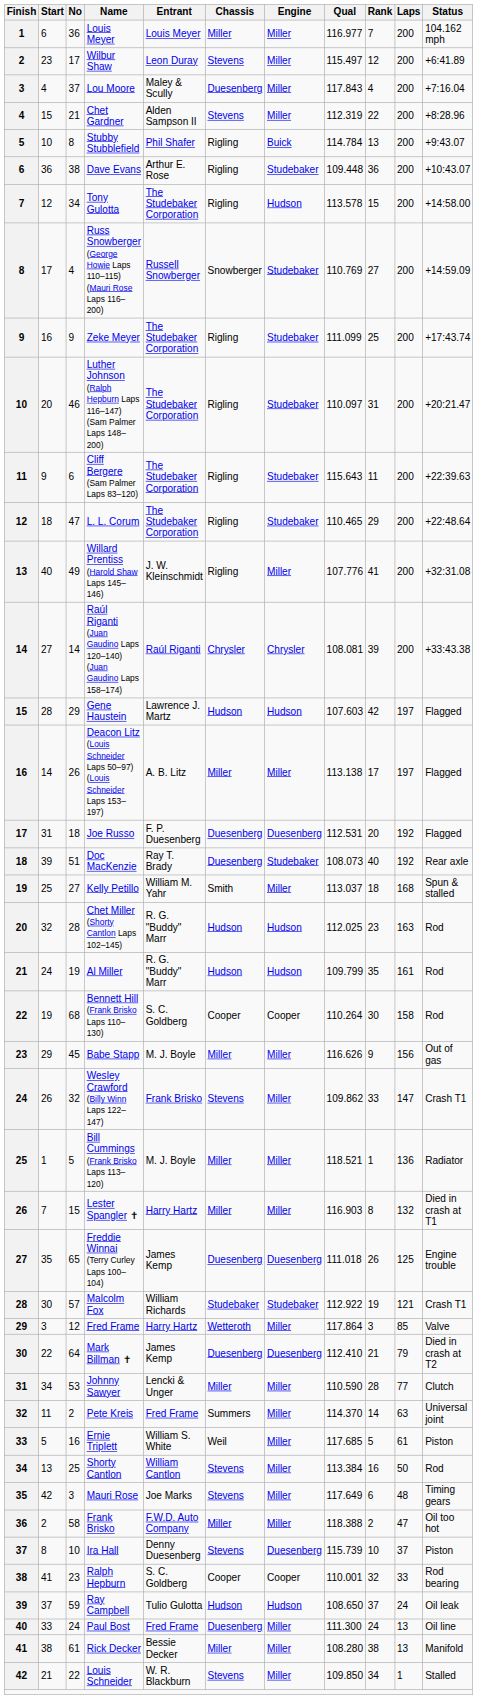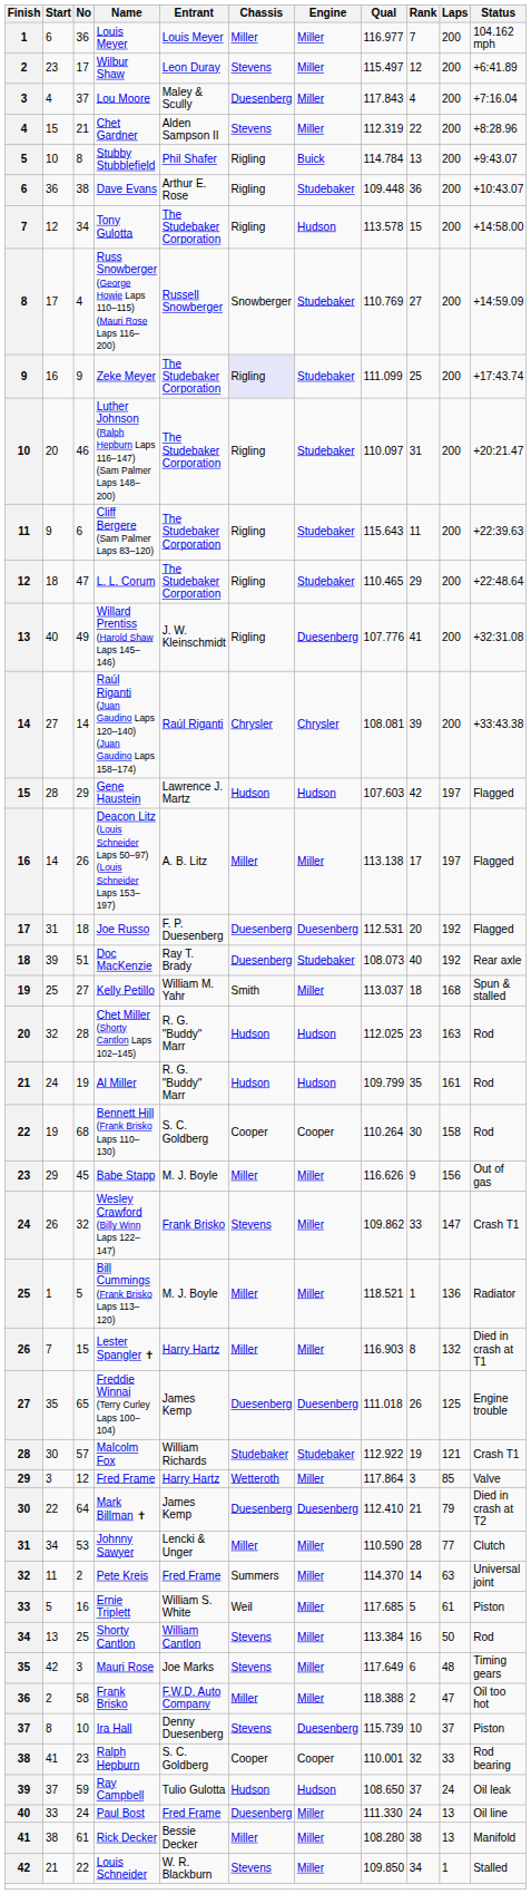 <table class="wikitable" style="text-align:left;">
 <tr>
 <th>Finish</th>
 <th>Start</th>
 <th>No</th>
 <th>Name</th>
 <th>Entrant</th>
 <th>Chassis</th>
 <th>Engine</th>
 <th>Qual</th>
 <th>Rank</th>
 <th>Laps</th>
 <th>Status</th>
 </tr>
 <tr>
 <th>1</th>
 <td>6</td>
 <td>36</td>
 <td> <a href='#'>Louis Meyer</a> <strong></strong></td>
 <td><a href='#'>Louis Meyer</a></td>
 <td><a href='#'>Miller</a></td>
 <td><a href='#'>Miller</a></td>
 <td>116.977</td>
 <td>7</td>
 <td>200</td>
 <td>104.162 mph</td>
 </tr>
 <tr>
 <th>2</th>
 <td>23</td>
 <td>17</td>
 <td> <a href='#'>Wilbur Shaw</a></td>
 <td><a href='#'>Leon Duray</a></td>
 <td><a href='#'>Stevens</a></td>
 <td><a href='#'>Miller</a></td>
 <td>115.497</td>
 <td>12</td>
 <td>200</td>
 <td>+6:41.89</td>
 </tr>
 <tr>
 <th>3</th>
 <td>4</td>
 <td>37</td>
 <td> <a href='#'>Lou Moore</a></td>
 <td>Maley & Scully</td>
 <td><a href='#'>Duesenberg</a></td>
 <td><a href='#'>Miller</a></td>
 <td>117.843</td>
 <td>4</td>
 <td>200</td>
 <td>+7:16.04</td>
 </tr>
 <tr>
 <th>4</th>
 <td>15</td>
 <td>21</td>
 <td> <a href='#'>Chet Gardner</a></td>
 <td>Alden Sampson II</td>
 <td><a href='#'>Stevens</a></td>
 <td><a href='#'>Miller</a></td>
 <td>112.319</td>
 <td>22</td>
 <td>200</td>
 <td>+8:28.96</td>
 </tr>
 <tr>
 <th>5</th>
 <td>10</td>
 <td>8</td>
 <td> <a href='#'>Stubby Stubblefield</a></td>
 <td><a href='#'>Phil Shafer</a></td>
 <td>Rigling</td>
 <td><a href='#'>Buick</a></td>
 <td>114.784</td>
 <td>13</td>
 <td>200</td>
 <td>+9:43.07</td>
 </tr>
 <tr>
 <th>6</th>
 <td>36</td>
 <td>38</td>
 <td> <a href='#'>Dave Evans</a></td>
 <td>Arthur E. Rose</td>
 <td>Rigling</td>
 <td><a href='#'>Studebaker</a></td>
 <td>109.448</td>
 <td>36</td>
 <td>200</td>
 <td>+10:43.07</td>
 </tr>
 <tr>
 <th>7</th>
 <td>12</td>
 <td>34</td>
 <td> <a href='#'>Tony Gulotta</a></td>
 <td><a href='#'>The Studebaker Corporation</a></td>
 <td>Rigling</td>
 <td><a href='#'>Hudson</a></td>
 <td>113.578</td>
 <td>15</td>
 <td>200</td>
 <td>+14:58.00</td>
 </tr>
 <tr>
 <th>8</th>
 <td>17</td>
 <td>4</td>
 <td> <a href='#'>Russ Snowberger</a><br><small>(<a href='#'>George Howie</a> Laps 110–115)</small><br><small>(<a href='#'>Mauri Rose</a> Laps 116–200)</small></td>
 <td><a href='#'>Russell Snowberger</a></td>
 <td>Snowberger</td>
 <td><a href='#'>Studebaker</a></td>
 <td>110.769</td>
 <td>27</td>
 <td>200</td>
 <td>+14:59.09</td>
 </tr>
 <tr>
 <th>9</th>
 <td>16</td>
 <td>9</td>
 <td> <a href='#'>Zeke Meyer</a></td>
 <td><a href='#'>The Studebaker Corporation</a></td>
-<td>Rigling</td>
+<td style="background: lavender;">Rigling</td>
 <td><a href='#'>Studebaker</a></td>
 <td>111.099</td>
 <td>25</td>
 <td>200</td>
 <td>+17:43.74</td>
 </tr>
 <tr>
 <th>10</th>
 <td>20</td>
 <td>46</td>
 <td> <a href='#'>Luther Johnson</a><br><small>(<a href='#'>Ralph Hepburn</a> Laps 116–147)</small><br><small>(Sam Palmer Laps 148–200)</small></td>
 <td><a href='#'>The Studebaker Corporation</a></td>
 <td>Rigling</td>
 <td><a href='#'>Studebaker</a></td>
 <td>110.097</td>
 <td>31</td>
 <td>200</td>
 <td>+20:21.47</td>
 </tr>
 <tr>
 <th>11</th>
 <td>9</td>
 <td>6</td>
 <td> <a href='#'>Cliff Bergere</a><br><small>(Sam Palmer Laps 83–120)</small></td>
 <td><a href='#'>The Studebaker Corporation</a></td>
 <td>Rigling</td>
 <td><a href='#'>Studebaker</a></td>
 <td>115.643</td>
 <td>11</td>
 <td>200</td>
 <td>+22:39.63</td>
 </tr>
 <tr>
 <th>12</th>
 <td>18</td>
 <td>47</td>
 <td> <a href='#'>L. L. Corum</a> <strong></strong></td>
 <td><a href='#'>The Studebaker Corporation</a></td>
 <td>Rigling</td>
 <td><a href='#'>Studebaker</a></td>
 <td>110.465</td>
 <td>29</td>
 <td>200</td>
 <td>+22:48.64</td>
 </tr>
 <tr>
 <th>13</th>
 <td>40</td>
 <td>49</td>
 <td> <a href='#'>Willard Prentiss</a> <strong></strong><br><small>(<a href='#'>Harold Shaw</a> Laps 145–146)</small></td>
 <td>J. W. Kleinschmidt</td>
 <td>Rigling</td>
-<td><a href='#'>Miller</a></td>
+<td><a href='#'>Duesenberg</a></td>
 <td>107.776</td>
 <td>41</td>
 <td>200</td>
 <td>+32:31.08</td>
 </tr>
 <tr>
 <th>14</th>
 <td>27</td>
 <td>14</td>
 <td> <a href='#'>Raúl Riganti</a><br><small>(<a href='#'>Juan Gaudino</a> Laps 120–140)</small><br><small>(<a href='#'>Juan Gaudino</a> Laps 158–174)</small></td>
 <td><a href='#'>Raúl Riganti</a></td>
 <td><a href='#'>Chrysler</a></td>
 <td><a href='#'>Chrysler</a></td>
 <td>108.081</td>
 <td>39</td>
 <td>200</td>
 <td>+33:43.38</td>
 </tr>
 <tr>
 <th>15</th>
 <td>28</td>
 <td>29</td>
 <td> <a href='#'>Gene Haustein</a></td>
 <td>Lawrence J. Martz</td>
 <td><a href='#'>Hudson</a></td>
 <td><a href='#'>Hudson</a></td>
 <td>107.603</td>
 <td>42</td>
 <td>197</td>
 <td>Flagged</td>
 </tr>
 <tr>
 <th>16</th>
 <td>14</td>
 <td>26</td>
 <td> <a href='#'>Deacon Litz</a><br><small>(<a href='#'>Louis Schneider</a> Laps 50–97)</small><br><small>(<a href='#'>Louis Schneider</a> Laps 153–197)</small></td>
 <td>A. B. Litz</td>
 <td><a href='#'>Miller</a></td>
 <td><a href='#'>Miller</a></td>
 <td>113.138</td>
 <td>17</td>
 <td>197</td>
 <td>Flagged</td>
 </tr>
 <tr>
 <th>17</th>
 <td>31</td>
 <td>18</td>
 <td> <a href='#'>Joe Russo</a></td>
 <td>F. P. Duesenberg</td>
 <td><a href='#'>Duesenberg</a></td>
 <td><a href='#'>Duesenberg</a></td>
 <td>112.531</td>
 <td>20</td>
 <td>192</td>
 <td>Flagged</td>
 </tr>
 <tr>
 <th>18</th>
 <td>39</td>
 <td>51</td>
 <td> <a href='#'>Doc MacKenzie</a></td>
 <td>Ray T. Brady</td>
 <td><a href='#'>Duesenberg</a></td>
 <td><a href='#'>Studebaker</a></td>
 <td>108.073</td>
 <td>40</td>
 <td>192</td>
 <td>Rear axle</td>
 </tr>
 <tr>
 <th>19</th>
 <td>25</td>
 <td>27</td>
 <td> <a href='#'>Kelly Petillo</a></td>
 <td>William M. Yahr</td>
 <td>Smith</td>
 <td><a href='#'>Miller</a></td>
 <td>113.037</td>
 <td>18</td>
 <td>168</td>
 <td>Spun & stalled</td>
 </tr>
 <tr>
 <th>20</th>
 <td>32</td>
 <td>28</td>
 <td> <a href='#'>Chet Miller</a><br><small>(<a href='#'>Shorty Cantlon</a> Laps 102–145)</small></td>
 <td>R. G. "Buddy" Marr</td>
 <td><a href='#'>Hudson</a></td>
 <td><a href='#'>Hudson</a></td>
 <td>112.025</td>
 <td>23</td>
 <td>163</td>
 <td>Rod</td>
 </tr>
 <tr>
 <th>21</th>
 <td>24</td>
 <td>19</td>
 <td> <a href='#'>Al Miller</a></td>
 <td>R. G. "Buddy" Marr</td>
 <td><a href='#'>Hudson</a></td>
 <td><a href='#'>Hudson</a></td>
 <td>109.799</td>
 <td>35</td>
 <td>161</td>
 <td>Rod</td>
 </tr>
 <tr>
 <th>22</th>
 <td>19</td>
 <td>68</td>
 <td> <a href='#'>Bennett Hill</a><br><small>(<a href='#'>Frank Brisko</a> Laps 110–130)</small></td>
 <td>S. C. Goldberg</td>
 <td>Cooper</td>
 <td>Cooper</td>
 <td>110.264</td>
 <td>30</td>
 <td>158</td>
 <td>Rod</td>
 </tr>
 <tr>
 <th>23</th>
 <td>29</td>
 <td>45</td>
 <td> <a href='#'>Babe Stapp</a></td>
 <td>M. J. Boyle</td>
 <td><a href='#'>Miller</a></td>
 <td><a href='#'>Miller</a></td>
 <td>116.626</td>
 <td>9</td>
 <td>156</td>
 <td>Out of gas</td>
 </tr>
 <tr>
 <th>24</th>
 <td>26</td>
 <td>32</td>
 <td> <a href='#'>Wesley Crawford</a><br><small>(<a href='#'>Billy Winn</a> Laps 122–147)</small></td>
 <td><a href='#'>Frank Brisko</a></td>
 <td><a href='#'>Stevens</a></td>
 <td><a href='#'>Miller</a></td>
 <td>109.862</td>
 <td>33</td>
 <td>147</td>
 <td>Crash T1</td>
 </tr>
 <tr>
 <th>25</th>
 <td>1</td>
 <td>5</td>
 <td> <a href='#'>Bill Cummings</a><br><small>(<a href='#'>Frank Brisko</a> Laps 113–120)</small></td>
 <td>M. J. Boyle</td>
 <td><a href='#'>Miller</a></td>
 <td><a href='#'>Miller</a></td>
 <td>118.521</td>
 <td>1</td>
 <td>136</td>
 <td>Radiator</td>
 </tr>
 <tr>
 <th>26</th>
 <td>7</td>
 <td>15</td>
 <td> <a href='#'>Lester Spangler</a> <strong></strong> ✝</td>
 <td><a href='#'>Harry Hartz</a></td>
 <td><a href='#'>Miller</a></td>
 <td><a href='#'>Miller</a></td>
 <td>116.903</td>
 <td>8</td>
 <td>132</td>
 <td>Died in crash at T1</td>
 </tr>
 <tr>
 <th>27</th>
 <td>35</td>
 <td>65</td>
 <td> <a href='#'>Freddie Winnai</a><br><small>(Terry Curley Laps 100–104)</small></td>
 <td>James Kemp</td>
 <td><a href='#'>Duesenberg</a></td>
 <td><a href='#'>Duesenberg</a></td>
 <td>111.018</td>
 <td>26</td>
 <td>125</td>
 <td>Engine trouble</td>
 </tr>
 <tr>
 <th>28</th>
 <td>30</td>
 <td>57</td>
 <td> <a href='#'>Malcolm Fox</a></td>
 <td>William Richards</td>
 <td><a href='#'>Studebaker</a></td>
 <td><a href='#'>Studebaker</a></td>
 <td>112.922</td>
 <td>19</td>
 <td>121</td>
 <td>Crash T1</td>
 </tr>
 <tr>
 <th>29</th>
 <td>3</td>
 <td>12</td>
 <td> <a href='#'>Fred Frame</a> <strong></strong></td>
 <td><a href='#'>Harry Hartz</a></td>
 <td><a href='#'>Wetteroth</a></td>
 <td><a href='#'>Miller</a></td>
 <td>117.864</td>
 <td>3</td>
 <td>85</td>
 <td>Valve</td>
 </tr>
 <tr>
 <th>30</th>
 <td>22</td>
 <td>64</td>
 <td> <a href='#'>Mark Billman</a> <strong></strong> ✝</td>
 <td>James Kemp</td>
 <td><a href='#'>Duesenberg</a></td>
 <td><a href='#'>Duesenberg</a></td>
 <td>112.410</td>
 <td>21</td>
 <td>79</td>
 <td>Died in crash at T2</td>
 </tr>
 <tr>
 <th>31</th>
 <td>34</td>
 <td>53</td>
 <td> <a href='#'>Johnny Sawyer</a> <strong></strong></td>
 <td>Lencki & Unger</td>
 <td><a href='#'>Miller</a></td>
 <td><a href='#'>Miller</a></td>
 <td>110.590</td>
 <td>28</td>
 <td>77</td>
 <td>Clutch</td>
 </tr>
 <tr>
 <th>32</th>
 <td>11</td>
 <td>2</td>
 <td> <a href='#'>Pete Kreis</a></td>
 <td><a href='#'>Fred Frame</a></td>
 <td>Summers</td>
 <td><a href='#'>Miller</a></td>
 <td>114.370</td>
 <td>14</td>
 <td>63</td>
 <td>Universal joint</td>
 </tr>
 <tr>
 <th>33</th>
 <td>5</td>
 <td>16</td>
 <td> <a href='#'>Ernie Triplett</a></td>
 <td>William S. White</td>
 <td>Weil</td>
 <td><a href='#'>Miller</a></td>
 <td>117.685</td>
 <td>5</td>
 <td>61</td>
 <td>Piston</td>
 </tr>
 <tr>
 <th>34</th>
 <td>13</td>
 <td>25</td>
 <td> <a href='#'>Shorty Cantlon</a></td>
 <td><a href='#'>William Cantlon</a></td>
 <td><a href='#'>Stevens</a></td>
 <td><a href='#'>Miller</a></td>
 <td>113.384</td>
 <td>16</td>
 <td>50</td>
 <td>Rod</td>
 </tr>
 <tr>
 <th>35</th>
 <td>42</td>
 <td>3</td>
 <td> <a href='#'>Mauri Rose</a> <strong></strong></td>
 <td>Joe Marks</td>
 <td><a href='#'>Stevens</a></td>
 <td><a href='#'>Miller</a></td>
 <td>117.649</td>
 <td>6</td>
 <td>48</td>
 <td>Timing gears</td>
 </tr>
 <tr>
 <th>36</th>
 <td>2</td>
 <td>58</td>
 <td> <a href='#'>Frank Brisko</a></td>
 <td><a href='#'>F.W.D. Auto Company</a></td>
 <td><a href='#'>Miller</a></td>
 <td><a href='#'>Miller</a></td>
 <td>118.388</td>
 <td>2</td>
 <td>47</td>
 <td>Oil too hot</td>
 </tr>
 <tr>
 <th>37</th>
 <td>8</td>
 <td>10</td>
 <td> <a href='#'>Ira Hall</a></td>
 <td>Denny Duesenberg</td>
 <td><a href='#'>Stevens</a></td>
 <td><a href='#'>Duesenberg</a></td>
 <td>115.739</td>
 <td>10</td>
 <td>37</td>
 <td>Piston</td>
 </tr>
 <tr>
 <th>38</th>
 <td>41</td>
 <td>23</td>
 <td> <a href='#'>Ralph Hepburn</a></td>
 <td>S. C. Goldberg</td>
 <td>Cooper</td>
 <td>Cooper</td>
 <td>110.001</td>
 <td>32</td>
 <td>33</td>
 <td>Rod bearing</td>
 </tr>
 <tr>
 <th>39</th>
 <td>37</td>
 <td>59</td>
 <td> <a href='#'>Ray Campbell</a></td>
 <td>Tulio Gulotta</td>
 <td><a href='#'>Hudson</a></td>
 <td><a href='#'>Hudson</a></td>
 <td>108.650</td>
 <td>37</td>
 <td>24</td>
 <td>Oil leak</td>
 </tr>
 <tr>
 <th>40</th>
 <td>33</td>
 <td>24</td>
 <td> <a href='#'>Paul Bost</a></td>
 <td><a href='#'>Fred Frame</a></td>
 <td><a href='#'>Duesenberg</a></td>
 <td><a href='#'>Miller</a></td>
-<td>111.300</td>
+<td>111.330</td>
 <td>24</td>
 <td>13</td>
 <td>Oil line</td>
 </tr>
 <tr>
 <th>41</th>
 <td>38</td>
 <td>61</td>
 <td> <a href='#'>Rick Decker</a></td>
 <td>Bessie Decker</td>
 <td><a href='#'>Miller</a></td>
 <td><a href='#'>Miller</a></td>
 <td>108.280</td>
 <td>38</td>
 <td>13</td>
 <td>Manifold</td>
 </tr>
 <tr>
 <th>42</th>
 <td>21</td>
 <td>22</td>
 <td> <a href='#'>Louis Schneider</a> <strong></strong></td>
 <td>W. R. Blackburn</td>
 <td><a href='#'>Stevens</a></td>
 <td><a href='#'>Miller</a></td>
 <td>109.850</td>
 <td>34</td>
 <td>1</td>
 <td>Stalled</td>
 </tr>
 <tr>
 <td colspan=12 style="text-align:center"></td>
 </tr>
 </table>
